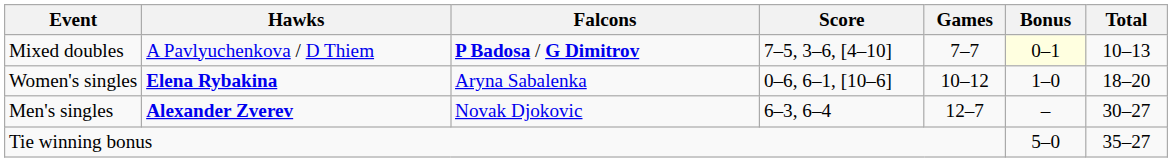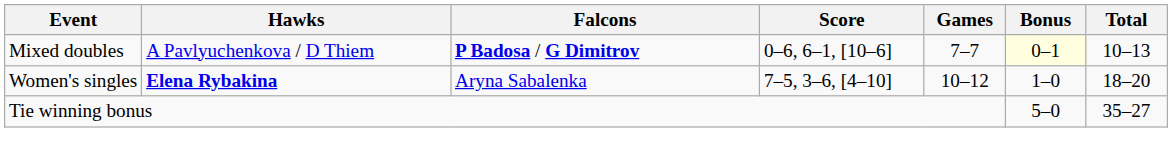 <table class="wikitable nowrap">
 <tr>
 <th>Event</th>
 <th width=250>Hawks</th>
 <th width=250>Falcons</th>
 <th width=130>Score</th>
 <th width=60>Games</th>
 <th width=60>Bonus</th>
 <th width=60>Total</th>
 </tr>
 <tr>
 <td>Mixed doubles</td>
 <td> <a href='#'>A Pavlyuchenkova</a> /  <a href='#'>D Thiem</a></td>
 <td><strong> <a href='#'>P Badosa</a></strong> / <strong> <a href='#'>G Dimitrov</a></strong></td>
-<td>7–5, 3–6, [4–10]</td>
+<td>0–6, 6–1, [10–6]</td>
 <td align="center">7–7</td>
 <td align="center" style="background: lightyellow;">0–1</td>
 <td align="center">10–13</td>
 </tr>
 <tr>
 <td>Women's singles</td>
 <td><strong> <a href='#'>Elena Rybakina</a></strong></td>
 <td> <a href='#'>Aryna Sabalenka</a></td>
-<td>0–6, 6–1, [10–6]</td>
+<td>7–5, 3–6, [4–10]</td>
 <td align="center">10–12</td>
 <td align="center">1–0</td>
 <td align="center">18–20</td>
-</tr>
-<tr>
-<td>Men's singles</td>
-<td><strong> <a href='#'>Alexander Zverev</a></strong></td>
-<td> <a href='#'>Novak Djokovic</a></td>
-<td>6–3, 6–4</td>
-<td align="center">12–7</td>
-<td align="center">–</td>
-<td align="center">30–27</td>
 </tr>
 <tr>
 <td colspan=5>Tie winning bonus</td>
 <td align="center">5–0</td>
 <td align="center">35–27</td>
 </tr>
 </table>
